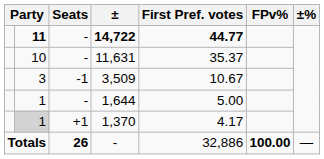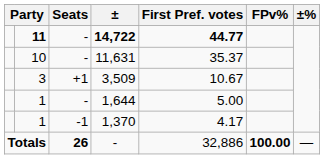 <table class=wikitable>
 <tr>
 <th colspan=2 align=center>Party</th>
 <th valign=top>Seats</th>
 <th valign=top>±</th>
 <th valign=top>First Pref. votes</th>
 <th valign=top>FPv%</th>
 <th valign=top>±%</th>
 </tr>
 <tr>
 <td></td>
 <td align=right><strong>11</strong></td>
 <td align=right>-</td>
 <td align=right><strong>14,722</strong></td>
 <td align=right><strong>44.77</strong></td>
 <td align=right></td>
 </tr>
 <tr>
 <td></td>
 <td align=right>10</td>
 <td align=right>-</td>
 <td align=right>11,631</td>
 <td align=right>35.37</td>
 <td align=right></td>
 </tr>
 <tr>
 <td></td>
 <td align=right>3</td>
-<td align=right>-1</td>
+<td align=right>+1</td>
 <td align=right>3,509</td>
 <td align=right>10.67</td>
 <td align=right></td>
 </tr>
 <tr>
 <td></td>
 <td align=right>1</td>
 <td align=right>-</td>
 <td align=right>1,644</td>
 <td align=right>5.00</td>
 <td align=right></td>
 </tr>
 <tr>
 <td></td>
-<td align=right style="background: lightgrey;">1</td>
-<td align=right>+1</td>
+<td align=right>1</td>
+<td align=right>-1</td>
 <td align=right>1,370</td>
 <td align=right>4.17</td>
 <td align=right></td>
 </tr>
 <tr>
 <td colspan=2 align=center><strong>Totals</strong></td>
 <td align=right><strong>26</strong></td>
 <td align=center>-</td>
 <td align=right>32,886</td>
 <td align=center><strong>100.00</strong></td>
 <td align=center>—</td>
 </tr>
 </table>
